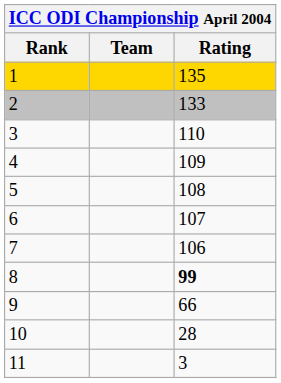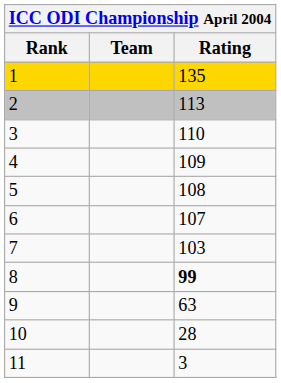 <table class="wikitable" style="white-space:nowrap">
 <tr>
 <th colspan="5"><a href='#'>ICC ODI Championship</a> <small>April 2004</small></th>
 </tr>
 <tr>
 <th>Rank</th>
 <th>Team</th>
 <th>Rating</th>
 </tr>
 <tr style="background:gold">
 <td>1</td>
 <td></td>
 <td>135</td>
 </tr>
 <tr style="background:silver">
 <td>2</td>
 <td></td>
-<td>133</td>
+<td>113</td>
 </tr>
 <tr>
 <td>3</td>
 <td></td>
 <td>110</td>
 </tr>
 <tr>
 <td>4</td>
 <td></td>
 <td>109</td>
 </tr>
 <tr>
 <td>5</td>
 <td></td>
 <td>108</td>
 </tr>
 <tr>
 <td>6</td>
 <td></td>
 <td>107</td>
 </tr>
 <tr>
 <td>7</td>
 <td></td>
-<td>106</td>
+<td>103</td>
 </tr>
 <tr>
 <td>8</td>
 <td></td>
 <td><strong>99</strong></td>
 </tr>
 <tr>
 <td>9</td>
 <td></td>
-<td>66</td>
+<td>63</td>
 </tr>
 <tr>
 <td>10</td>
 <td></td>
 <td>28</td>
 </tr>
 <tr>
 <td>11</td>
 <td></td>
 <td>3</td>
 </tr>
 </table>
